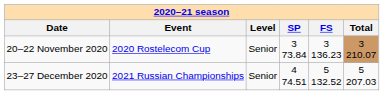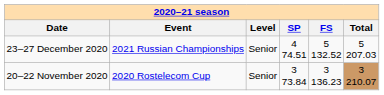 <table class="wikitable">
 <tr>
 <td style="background-color: #ffdead; " colspan=6 align=center><a href='#'><strong>2020–21 season</strong></a></td>
 </tr>
 <tr>
 <th>Date</th>
 <th>Event</th>
 <th>Level</th>
 <th><a href='#'>SP</a></th>
 <th><a href='#'>FS</a></th>
 <th>Total</th>
 </tr>
 <tr>
+<td>23–27 December 2020</td>
+<td><a href='#'>2021 Russian Championships</a></td>
+<td>Senior</td>
+<td align=center>4 <br> 74.51</td>
+<td align=center>5<br>132.52</td>
+<td align=center>5<br>207.03</td>
+</tr>
+<tr>
 <td>20–22 November 2020</td>
 <td><a href='#'>2020 Rostelecom Cup</a></td>
 <td>Senior</td>
 <td align=center>3 <br> 73.84</td>
 <td align=center>3 <br> 136.23</td>
 <td align=center bgcolor=cc9966>3 <br> 210.07</td>
 </tr>
-<tr>
-<td>23–27 December 2020</td>
-<td><a href='#'>2021 Russian Championships</a></td>
-<td>Senior</td>
-<td align=center>4 <br> 74.51</td>
-<td align=center>5<br>132.52</td>
-<td align=center>5<br>207.03</td>
-</tr>
 </table>
